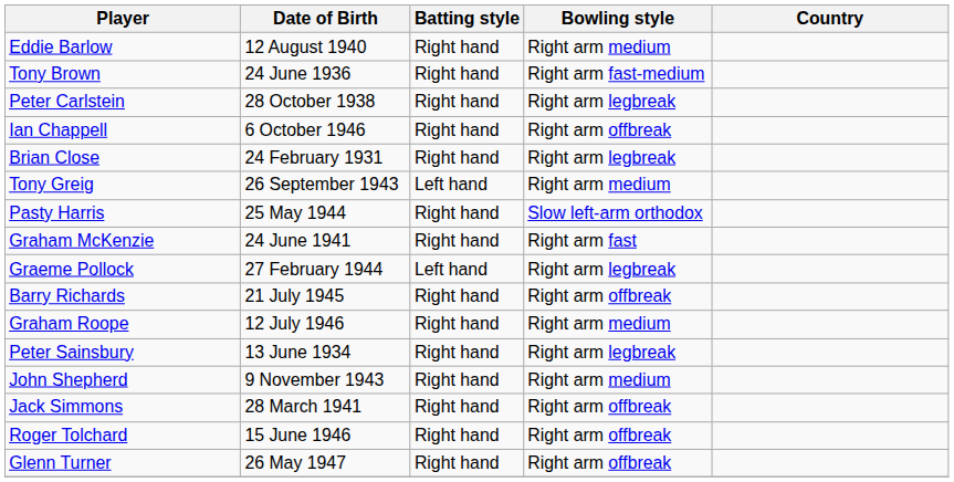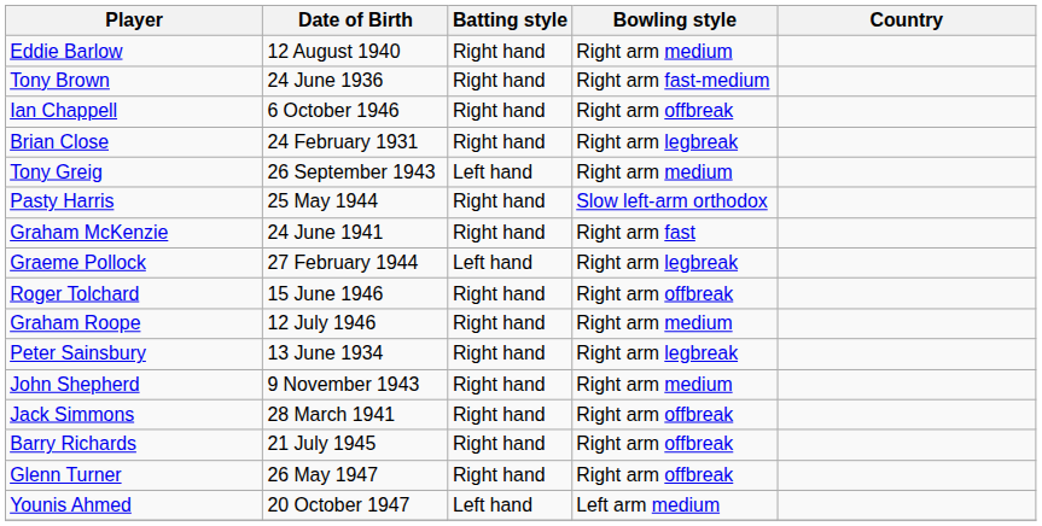 <table class="wikitable">
 <tr>
 <th width="25%">Player</th>
 <th width="18%">Date of Birth</th>
 <th width="12%">Batting style</th>
 <th width="20%">Bowling style</th>
 <th width="25%">Country</th>
 </tr>
 <tr>
 <td><a href='#'>Eddie Barlow</a></td>
 <td>12 August 1940</td>
 <td>Right hand</td>
 <td>Right arm <a href='#'>medium</a></td>
 <td></td>
 </tr>
 <tr>
 <td><a href='#'>Tony Brown</a></td>
 <td>24 June 1936</td>
 <td>Right hand</td>
 <td>Right arm <a href='#'>fast-medium</a></td>
-<td></td>
-</tr>
-<tr>
-<td><a href='#'>Peter Carlstein</a></td>
-<td>28 October 1938</td>
-<td>Right hand</td>
-<td>Right arm <a href='#'>legbreak</a></td>
 <td></td>
 </tr>
 <tr>
 <td><a href='#'>Ian Chappell</a></td>
 <td>6 October 1946</td>
 <td>Right hand</td>
 <td>Right arm <a href='#'>offbreak</a></td>
 <td></td>
 </tr>
 <tr>
 <td><a href='#'>Brian Close</a></td>
 <td>24 February 1931</td>
 <td>Right hand</td>
 <td>Right arm <a href='#'>legbreak</a></td>
 <td></td>
 </tr>
 <tr>
 <td><a href='#'>Tony Greig</a></td>
 <td>26 September 1943</td>
 <td>Left hand</td>
 <td>Right arm <a href='#'>medium</a></td>
 <td></td>
 </tr>
 <tr>
 <td><a href='#'>Pasty Harris</a></td>
 <td>25 May 1944</td>
 <td>Right hand</td>
 <td><a href='#'>Slow left-arm orthodox</a></td>
 <td></td>
 </tr>
 <tr>
 <td><a href='#'>Graham McKenzie</a></td>
 <td>24 June 1941</td>
 <td>Right hand</td>
 <td>Right arm <a href='#'>fast</a></td>
 <td></td>
 </tr>
 <tr>
 <td><a href='#'>Graeme Pollock</a></td>
 <td>27 February 1944</td>
 <td>Left hand</td>
 <td>Right arm <a href='#'>legbreak</a></td>
 <td></td>
 </tr>
 <tr>
-<td><a href='#'>Barry Richards</a></td>
-<td>21 July 1945</td>
+<td><a href='#'>Roger Tolchard</a></td>
+<td>15 June 1946</td>
 <td>Right hand</td>
 <td>Right arm <a href='#'>offbreak</a></td>
 <td></td>
 </tr>
 <tr>
 <td><a href='#'>Graham Roope</a></td>
 <td>12 July 1946</td>
 <td>Right hand</td>
 <td>Right arm <a href='#'>medium</a></td>
 <td></td>
 </tr>
 <tr>
 <td><a href='#'>Peter Sainsbury</a></td>
 <td>13 June 1934</td>
 <td>Right hand</td>
 <td>Right arm <a href='#'>legbreak</a></td>
 <td></td>
 </tr>
 <tr>
 <td><a href='#'>John Shepherd</a></td>
 <td>9 November 1943</td>
 <td>Right hand</td>
 <td>Right arm <a href='#'>medium</a></td>
 <td></td>
 </tr>
 <tr>
 <td><a href='#'>Jack Simmons</a></td>
 <td>28 March 1941</td>
 <td>Right hand</td>
 <td>Right arm <a href='#'>offbreak</a></td>
 <td></td>
 </tr>
 <tr>
-<td><a href='#'>Roger Tolchard</a></td>
-<td>15 June 1946</td>
+<td><a href='#'>Barry Richards</a></td>
+<td>21 July 1945</td>
 <td>Right hand</td>
 <td>Right arm <a href='#'>offbreak</a></td>
 <td></td>
 </tr>
 <tr>
 <td><a href='#'>Glenn Turner</a></td>
 <td>26 May 1947</td>
 <td>Right hand</td>
 <td>Right arm <a href='#'>offbreak</a></td>
 <td></td>
 </tr>
 <tr>
+<td><a href='#'>Younis Ahmed</a></td>
+<td>20 October 1947</td>
+<td>Left hand</td>
+<td>Left arm <a href='#'>medium</a></td>
+<td></td>
+</tr>
+<tr>
 </tr>
 </table>
